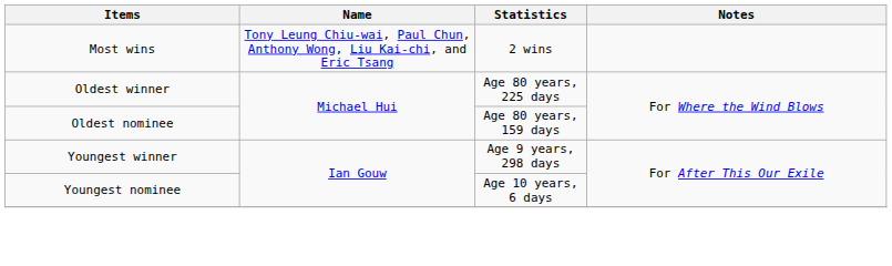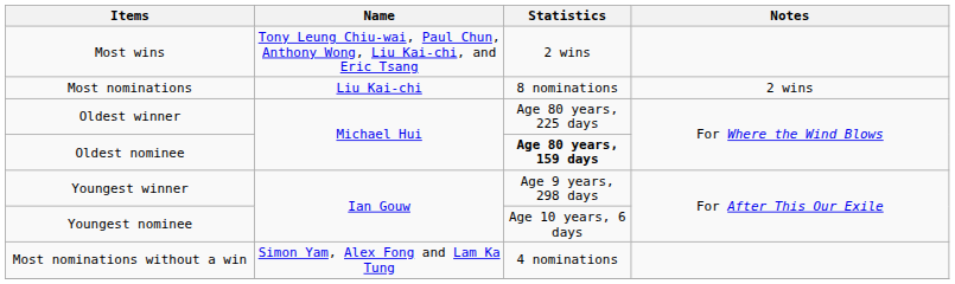 <table class="wikitable" style="text-align: center; width:75%">
 <tr>
 <th width=175><strong>Items</strong></th>
 <th width=175><strong>Name</strong></th>
 <th width=80><strong>Statistics</strong></th>
 <th width=225><strong>Notes</strong></th>
 </tr>
 <tr>
 <td>Most wins</td>
 <td><a href='#'>Tony Leung Chiu-wai</a>, <a href='#'>Paul Chun</a>, <a href='#'>Anthony Wong</a>, <a href='#'>Liu Kai-chi</a>, and <a href='#'>Eric Tsang</a></td>
 <td>2 wins</td>
 <td></td>
 </tr>
 <tr>
+<td>Most nominations</td>
+<td><a href='#'>Liu Kai-chi</a></td>
+<td>8 nominations</td>
+<td>2 wins</td>
+</tr>
+<tr>
 <td>Oldest winner</td>
 <td rowspan="2"><a href='#'>Michael Hui</a></td>
 <td>Age 80 years, 225 days</td>
 <td rowspan="2">For <em><a href='#'>Where the Wind Blows</a></em></td>
 </tr>
 <tr>
 <td>Oldest nominee</td>
-<td>Age 80 years, 159 days</td>
+<td><strong>Age 80 years, 159 days</strong></td>
 </tr>
 <tr>
 <td>Youngest winner</td>
 <td rowspan="2"><a href='#'>Ian Gouw</a></td>
 <td>Age 9 years, 298 days</td>
 <td rowspan="2">For <em><a href='#'>After This Our Exile</a></em></td>
 </tr>
 <tr>
 <td>Youngest nominee</td>
 <td>Age 10 years, 6 days</td>
 </tr>
 <tr>
+<td>Most nominations without a win</td>
+<td><a href='#'>Simon Yam</a>, <a href='#'>Alex Fong</a> and <a href='#'>Lam Ka Tung</a></td>
+<td>4 nominations</td>
+<td></td>
+</tr>
+<tr>
 </tr>
 </table>
